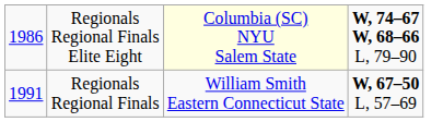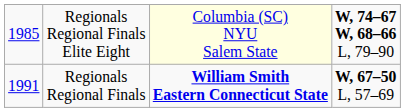 <table class="wikitable" style="text-align:center">
 <tr>
 </tr>
 <tr>
-<td><a href='#'>1986</a></td>
+<td><a href='#'>1985</a></td>
 <td>Regionals<br>Regional Finals<br>Elite Eight</td>
 <td style="background: lightyellow;"><a href='#'>Columbia (SC)</a><br><a href='#'>NYU</a><br><a href='#'>Salem State</a></td>
 <td><strong>W, 74–67</strong><br><strong>W, 68–66</strong><br>L, 79–90</td>
 </tr>
 <tr>
 <td><a href='#'>1991</a></td>
 <td>Regionals<br>Regional Finals</td>
-<td><a href='#'>William Smith</a><br><a href='#'>Eastern Connecticut State</a></td>
+<td><strong><a href='#'>William Smith</a><br><a href='#'>Eastern Connecticut State</a></strong></td>
 <td><strong>W, 67–50</strong><br>L, 57–69</td>
 </tr>
 </table>
